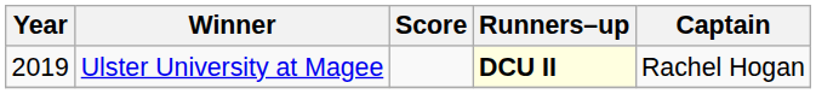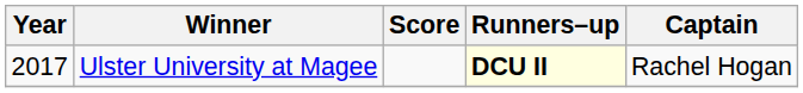 <table class="wikitable collapsible">
 <tr>
 <th>Year</th>
 <th>Winner</th>
 <th>Score</th>
 <th>Runners–up</th>
 <th>Captain</th>
 </tr>
 <tr>
-<td>2019</td>
+<td>2017</td>
 <td><a href='#'>Ulster University at Magee</a></td>
 <td></td>
 <td style="background: lightyellow;"><strong>DCU II</strong></td>
 <td>Rachel Hogan</td>
 </tr>
 <tr>
 </tr>
 </table>
